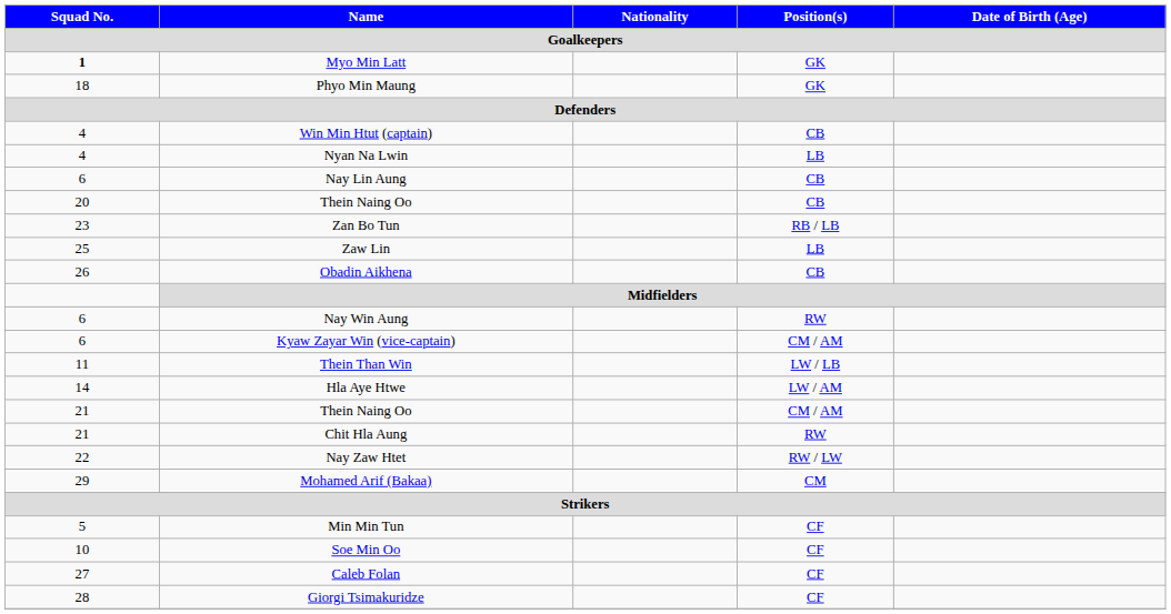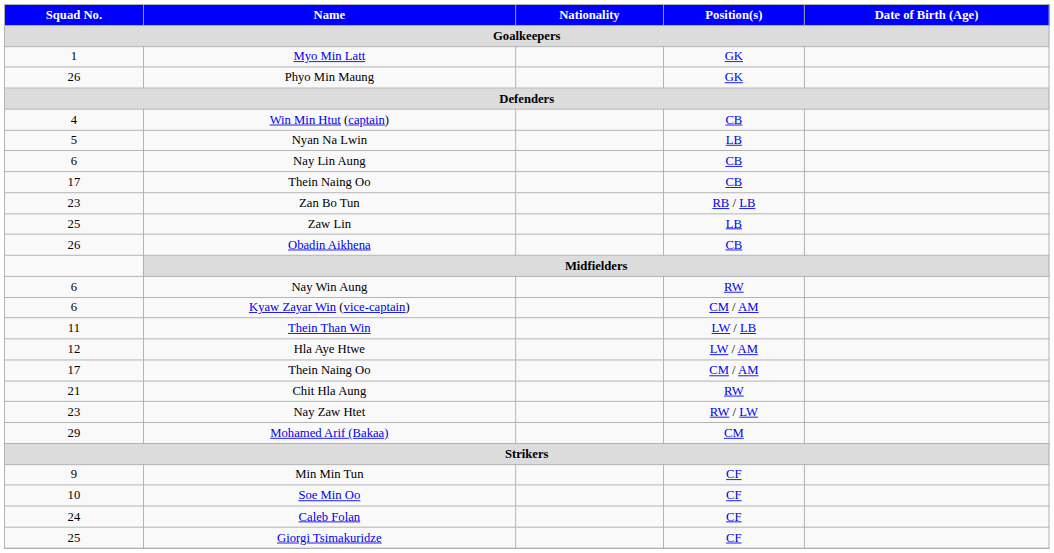 <table class="wikitable" style="text-align:center; font-size:90%; width:75%;">
 <tr>
 <th style="background:#00f; color:white; text-align:center;">Squad No.</th>
 <th style="background:#00f; color:white; text-align:center;">Name</th>
 <th style="background:#00f; color:white; text-align:center;">Nationality</th>
 <th style="background:#00f; color:white; text-align:center;">Position(s)</th>
 <th style="background:#00f; color:white; text-align:center;">Date of Birth (Age)</th>
 </tr>
 <tr>
 <th colspan="10" style="background:#dcdcdc; text-align:center;">Goalkeepers</th>
 </tr>
 <tr>
-<td><strong>1</strong></td>
+<td>1</td>
 <td><a href='#'>Myo Min Latt</a></td>
 <td></td>
 <td><a href='#'>GK</a></td>
 <td></td>
 </tr>
 <tr>
-<td>18</td>
+<td>26</td>
 <td>Phyo Min Maung</td>
 <td></td>
 <td><a href='#'>GK</a></td>
 <td></td>
 </tr>
 <tr>
 <th colspan="10" style="background:#dcdcdc; text-align:center;">Defenders</th>
 </tr>
 <tr>
 <td>4</td>
 <td><a href='#'>Win Min Htut</a> (<a href='#'>captain</a>)</td>
 <td></td>
 <td><a href='#'>CB</a></td>
 <td></td>
 </tr>
 <tr>
-<td>4</td>
+<td>5</td>
 <td>Nyan Na Lwin</td>
 <td></td>
 <td><a href='#'>LB</a></td>
 <td></td>
 </tr>
 <tr>
 <td>6</td>
 <td>Nay Lin Aung</td>
 <td></td>
 <td><a href='#'>CB</a></td>
 <td></td>
 </tr>
 <tr>
-<td>20</td>
+<td>17</td>
 <td>Thein Naing Oo</td>
 <td></td>
 <td><a href='#'>CB</a></td>
 <td></td>
 </tr>
 <tr>
 <td>23</td>
 <td>Zan Bo Tun</td>
 <td></td>
 <td><a href='#'>RB</a> / <a href='#'>LB</a></td>
 <td></td>
 </tr>
 <tr>
 <td>25</td>
 <td>Zaw Lin</td>
 <td></td>
 <td><a href='#'>LB</a></td>
 <td></td>
 </tr>
 <tr>
 <td>26</td>
 <td><a href='#'>Obadin Aikhena</a></td>
 <td></td>
 <td><a href='#'>CB</a></td>
 <td></td>
 </tr>
 <tr>
 <td></td>
 <th colspan="10" style="background:#dcdcdc; text-align:center;">Midfielders</th>
 </tr>
 <tr>
 <td>6</td>
 <td>Nay Win Aung</td>
 <td></td>
 <td><a href='#'>RW</a></td>
 <td></td>
 </tr>
 <tr>
 <td>6</td>
 <td><a href='#'>Kyaw Zayar Win</a> (<a href='#'>vice-captain</a>)</td>
 <td></td>
 <td><a href='#'>CM</a> / <a href='#'>AM</a></td>
 <td></td>
 </tr>
 <tr>
 <td>11</td>
 <td><a href='#'>Thein Than Win</a></td>
 <td></td>
 <td><a href='#'>LW</a> / <a href='#'>LB</a></td>
 <td></td>
 </tr>
 <tr>
-<td>14</td>
+<td>12</td>
 <td>Hla Aye Htwe</td>
 <td></td>
 <td><a href='#'>LW</a> / <a href='#'>AM</a></td>
 <td></td>
 </tr>
 <tr>
-<td>21</td>
+<td>17</td>
 <td>Thein Naing Oo</td>
 <td></td>
 <td><a href='#'>CM</a> / <a href='#'>AM</a></td>
 <td></td>
 </tr>
 <tr>
 <td>21</td>
 <td>Chit Hla Aung</td>
 <td></td>
 <td><a href='#'>RW</a></td>
 <td></td>
 </tr>
 <tr>
-<td>22</td>
+<td>23</td>
 <td>Nay Zaw Htet</td>
 <td></td>
 <td><a href='#'>RW</a> / <a href='#'>LW</a></td>
 <td></td>
 </tr>
 <tr>
 <td>29</td>
 <td><a href='#'>Mohamed Arif (Bakaa)</a></td>
 <td></td>
 <td><a href='#'>CM</a></td>
 <td></td>
 </tr>
 <tr>
 <th colspan="10" style="background:#dcdcdc; text-align:center;">Strikers</th>
 </tr>
 <tr>
-<td>5</td>
+<td>9</td>
 <td>Min Min Tun</td>
 <td></td>
 <td><a href='#'>CF</a></td>
 <td></td>
 </tr>
 <tr>
 <td>10</td>
 <td><a href='#'>Soe Min Oo</a></td>
 <td></td>
 <td><a href='#'>CF</a></td>
 <td></td>
 </tr>
 <tr>
-<td>27</td>
+<td>24</td>
 <td><a href='#'>Caleb Folan</a></td>
 <td></td>
 <td><a href='#'>CF</a></td>
 <td></td>
 </tr>
 <tr>
-<td>28</td>
+<td>25</td>
 <td><a href='#'>Giorgi Tsimakuridze</a></td>
 <td></td>
 <td><a href='#'>CF</a></td>
 <td></td>
 </tr>
 <tr>
 </tr>
 </table>
